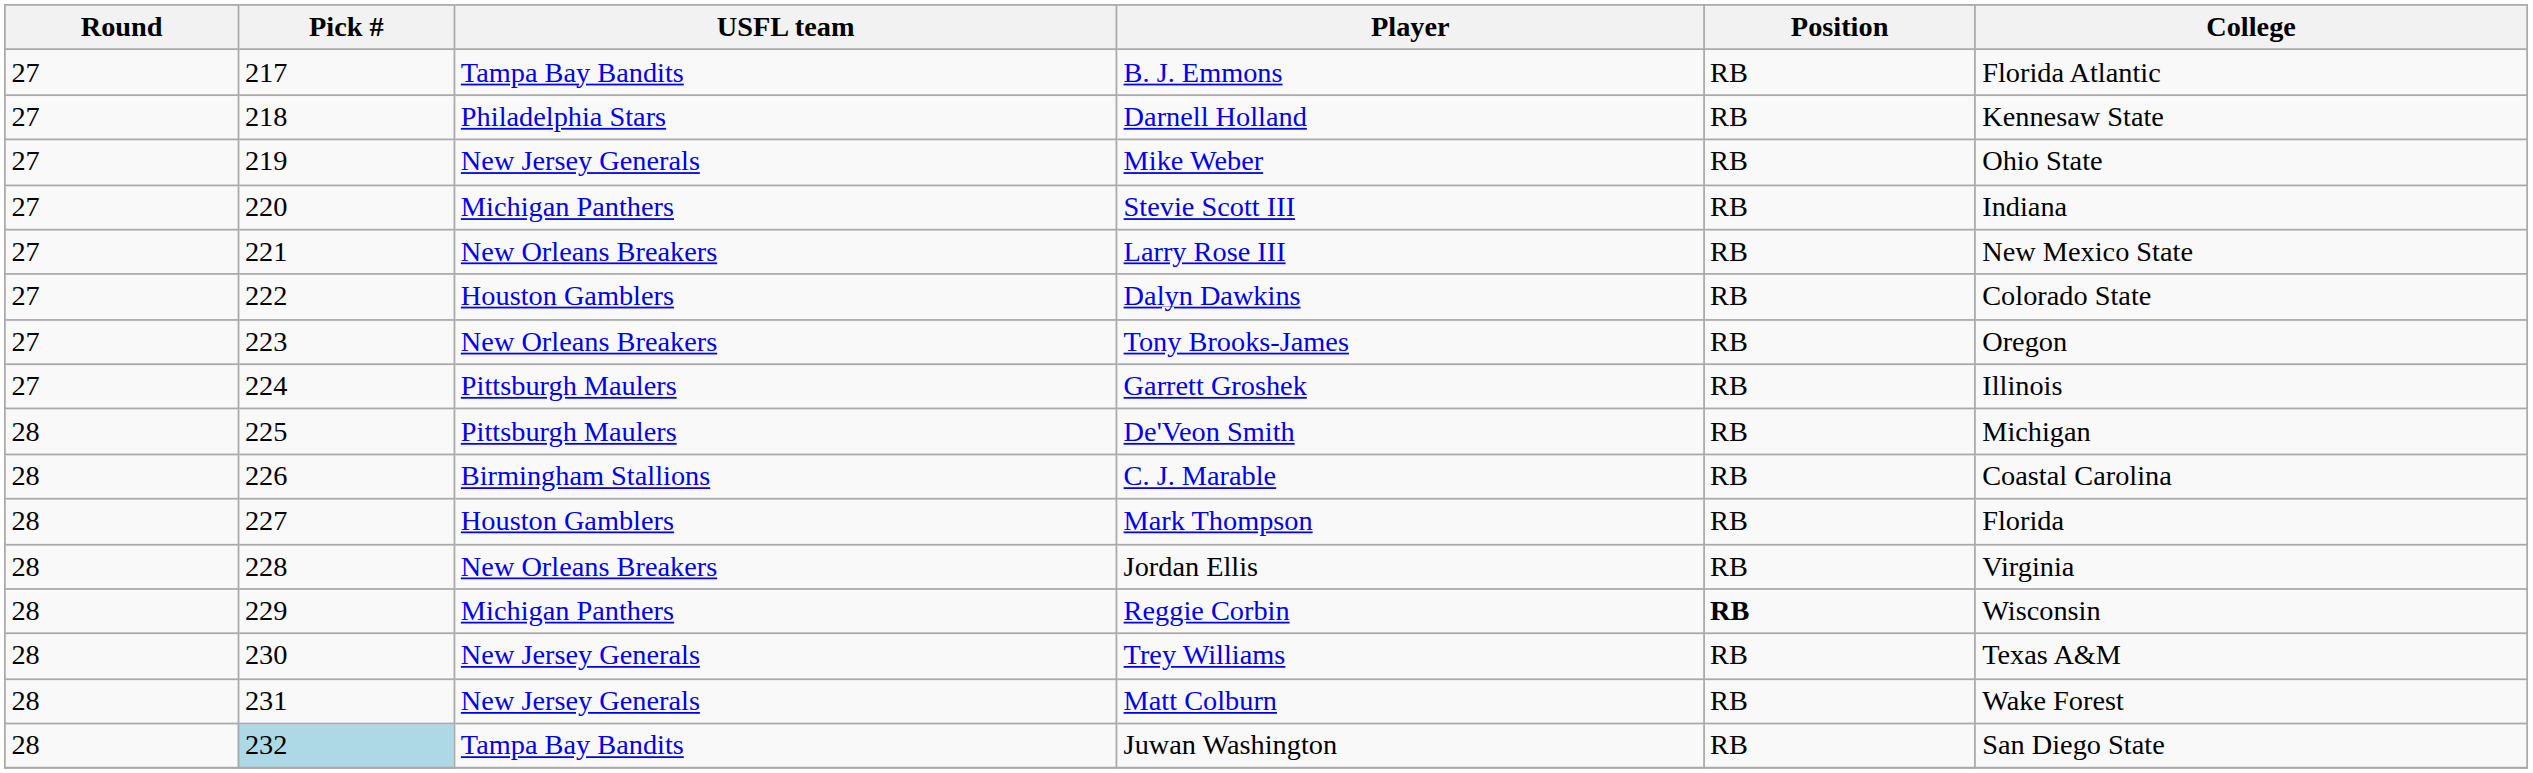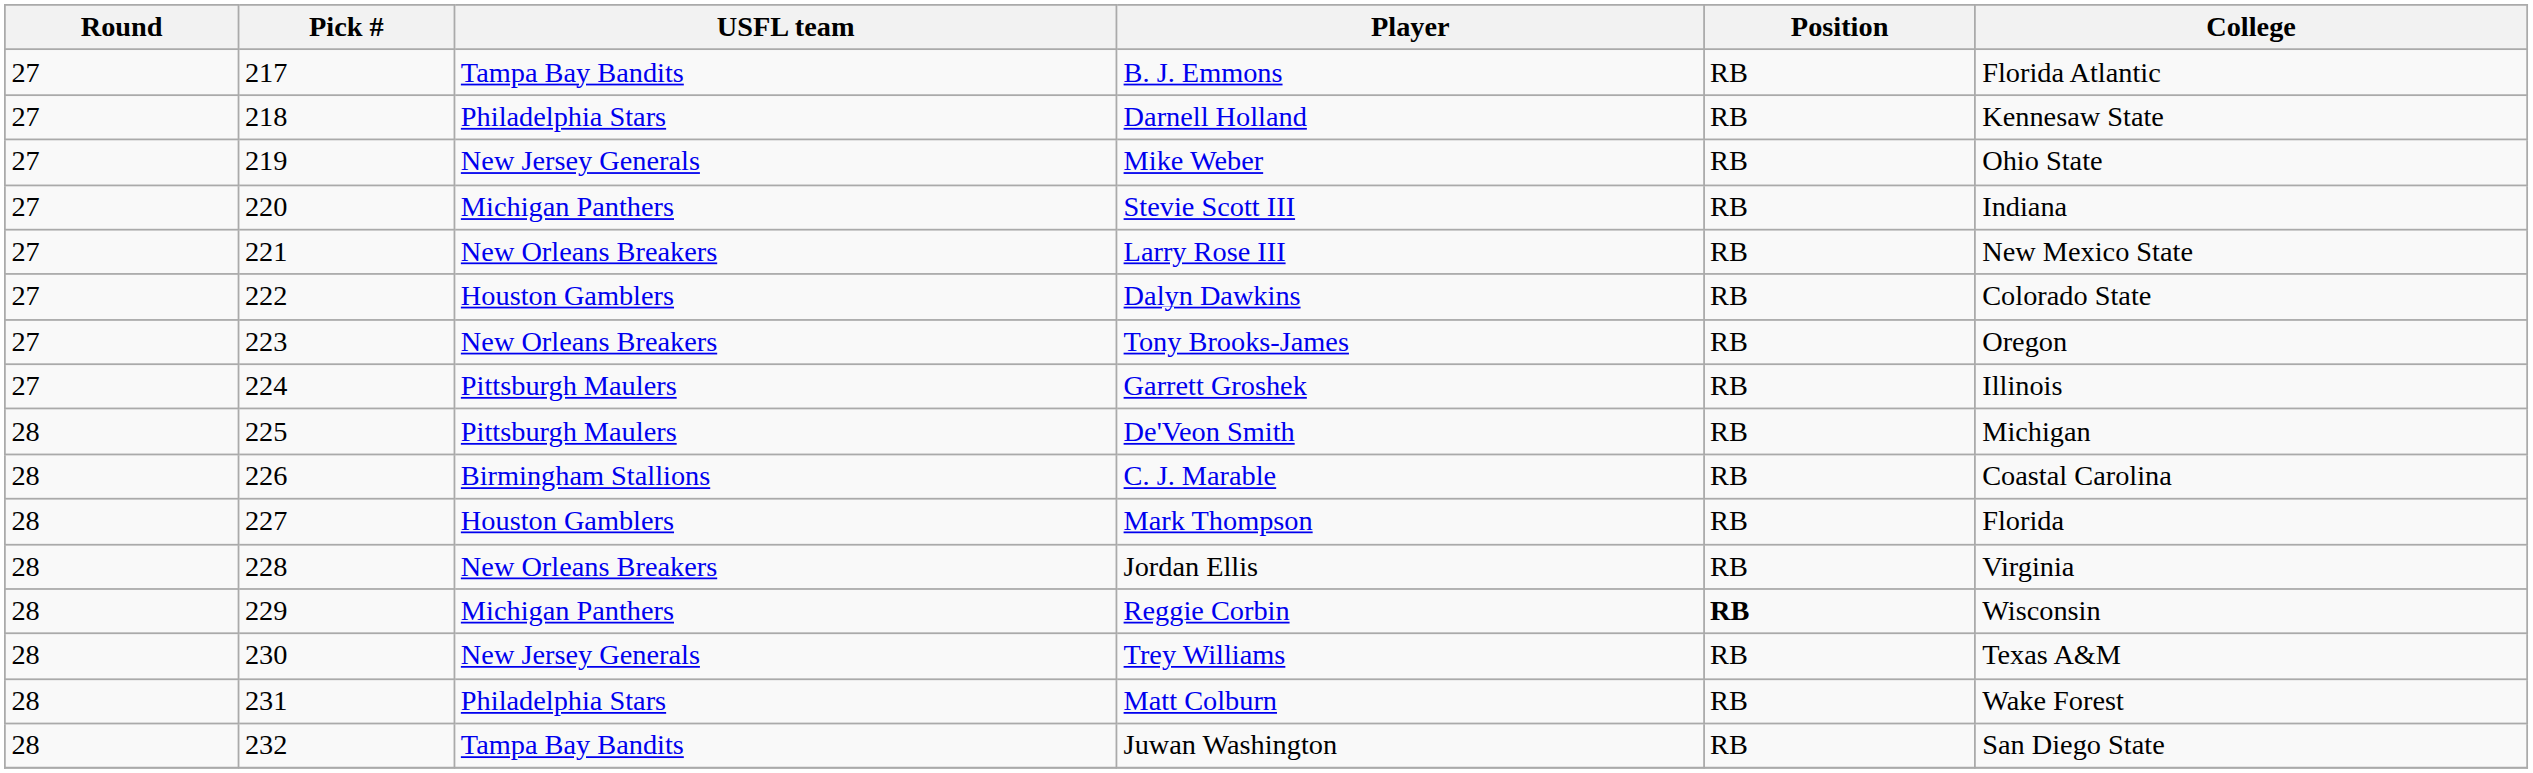 <table class="wikitable sortable sortable" style="width: 90%">
 <tr>
 <th>Round</th>
 <th>Pick #</th>
 <th>USFL team</th>
 <th>Player</th>
 <th>Position</th>
 <th>College</th>
 </tr>
 <tr>
 <td>27</td>
 <td>217</td>
 <td><a href='#'>Tampa Bay Bandits</a></td>
 <td><a href='#'>B. J. Emmons</a></td>
 <td>RB</td>
 <td>Florida Atlantic</td>
 </tr>
 <tr>
 <td>27</td>
 <td>218</td>
 <td><a href='#'>Philadelphia Stars</a></td>
 <td><a href='#'>Darnell Holland</a></td>
 <td>RB</td>
 <td>Kennesaw State</td>
 </tr>
 <tr>
 <td>27</td>
 <td>219</td>
 <td><a href='#'>New Jersey Generals</a></td>
 <td><a href='#'>Mike Weber</a></td>
 <td>RB</td>
 <td>Ohio State</td>
 </tr>
 <tr>
 <td>27</td>
 <td>220</td>
 <td><a href='#'>Michigan Panthers</a></td>
 <td><a href='#'>Stevie Scott III</a></td>
 <td>RB</td>
 <td>Indiana</td>
 </tr>
 <tr>
 <td>27</td>
 <td>221</td>
 <td><a href='#'>New Orleans Breakers</a></td>
 <td><a href='#'>Larry Rose III</a></td>
 <td>RB</td>
 <td>New Mexico State</td>
 </tr>
 <tr>
 <td>27</td>
 <td>222</td>
 <td><a href='#'>Houston Gamblers</a></td>
 <td><a href='#'>Dalyn Dawkins</a></td>
 <td>RB</td>
 <td>Colorado State</td>
 </tr>
 <tr>
 <td>27</td>
 <td>223</td>
 <td><a href='#'>New Orleans Breakers</a></td>
 <td><a href='#'>Tony Brooks-James</a></td>
 <td>RB</td>
 <td>Oregon</td>
 </tr>
 <tr>
 <td>27</td>
 <td>224</td>
 <td><a href='#'>Pittsburgh Maulers</a></td>
 <td><a href='#'>Garrett Groshek</a></td>
 <td>RB</td>
 <td>Illinois</td>
 </tr>
 <tr>
 <td>28</td>
 <td>225</td>
 <td><a href='#'>Pittsburgh Maulers</a></td>
 <td><a href='#'>De'Veon Smith</a></td>
 <td>RB</td>
 <td>Michigan</td>
 </tr>
 <tr>
 <td>28</td>
 <td>226</td>
 <td><a href='#'>Birmingham Stallions</a></td>
 <td><a href='#'>C. J. Marable</a></td>
 <td>RB</td>
 <td>Coastal Carolina</td>
 </tr>
 <tr>
 <td>28</td>
 <td>227</td>
 <td><a href='#'>Houston Gamblers</a></td>
 <td><a href='#'>Mark Thompson</a></td>
 <td>RB</td>
 <td>Florida</td>
 </tr>
 <tr>
 <td>28</td>
 <td>228</td>
 <td><a href='#'>New Orleans Breakers</a></td>
 <td>Jordan Ellis</td>
 <td>RB</td>
 <td>Virginia</td>
 </tr>
 <tr>
 <td>28</td>
 <td>229</td>
 <td><a href='#'>Michigan Panthers</a></td>
 <td><a href='#'>Reggie Corbin</a></td>
 <td><strong>RB</strong></td>
 <td>Wisconsin</td>
 </tr>
 <tr>
 <td>28</td>
 <td>230</td>
 <td><a href='#'>New Jersey Generals</a></td>
 <td><a href='#'>Trey Williams</a></td>
 <td>RB</td>
 <td>Texas A&M</td>
 </tr>
 <tr>
 <td>28</td>
 <td>231</td>
-<td><a href='#'>New Jersey Generals</a></td>
+<td><a href='#'>Philadelphia Stars</a></td>
 <td><a href='#'>Matt Colburn</a></td>
 <td>RB</td>
 <td>Wake Forest</td>
 </tr>
 <tr>
 <td>28</td>
-<td style="background: lightblue;">232</td>
+<td>232</td>
 <td><a href='#'>Tampa Bay Bandits</a></td>
 <td>Juwan Washington</td>
 <td>RB</td>
 <td>San Diego State</td>
 </tr>
 <tr>
 </tr>
 </table>
